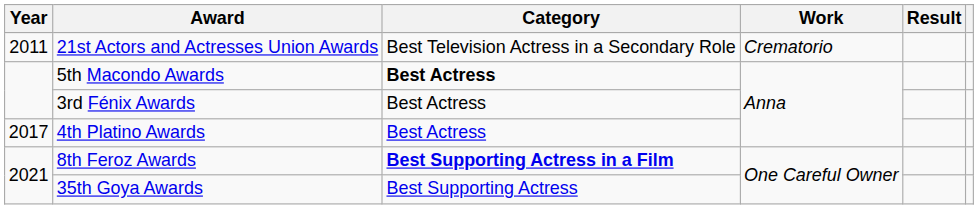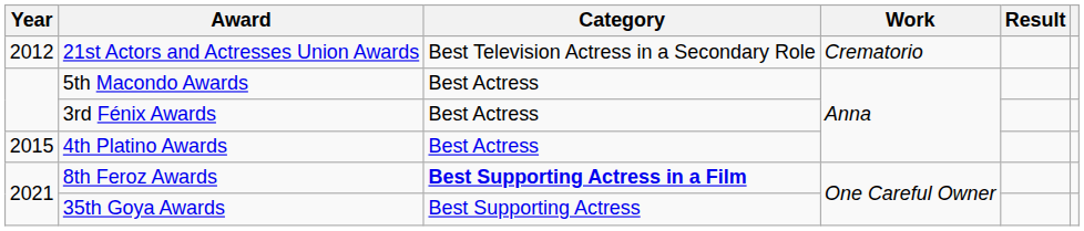 <table class="wikitable sortable plainrowheaders">
 <tr>
 <th>Year</th>
 <th>Award</th>
 <th>Category</th>
 <th>Work</th>
 <th>Result</th>
 <th scope="col" class="unsortable"></th>
 </tr>
 <tr>
-<td align = "center">2011</td>
+<td align = "center">2012</td>
 <td><a href='#'>21st Actors and Actresses Union Awards</a></td>
 <td>Best Television Actress in a Secondary Role</td>
 <td><em>Crematorio</em></td>
 <td></td>
 <td align = "center"></td>
 </tr>
 <tr>
 <td rowspan = "2"></td>
 <td>5th <a href='#'>Macondo Awards</a></td>
-<td><strong>Best Actress</strong></td>
+<td>Best Actress</td>
 <td rowspan = "3"><em>Anna</em></td>
 <td></td>
 <td></td>
 </tr>
 <tr>
 <td>3rd <a href='#'>Fénix Awards</a></td>
 <td>Best Actress</td>
 <td></td>
 <td></td>
 </tr>
 <tr>
-<td align = "center">2017</td>
+<td align = "center">2015</td>
 <td><a href='#'>4th Platino Awards</a></td>
 <td><a href='#'>Best Actress</a></td>
 <td></td>
 <td align = "center"></td>
 </tr>
 <tr>
 <td align = "center" rowspan = "2">2021</td>
 <td><a href='#'>8th Feroz Awards</a></td>
 <td><strong><a href='#'>Best Supporting Actress in a Film</a></strong></td>
 <td rowspan = "2"><em> One Careful Owner</em></td>
 <td></td>
 <td align = "center"></td>
 </tr>
 <tr>
 <td><a href='#'>35th Goya Awards</a></td>
 <td><a href='#'>Best Supporting Actress</a></td>
 <td></td>
 <td align = "center"></td>
 </tr>
 </table>
